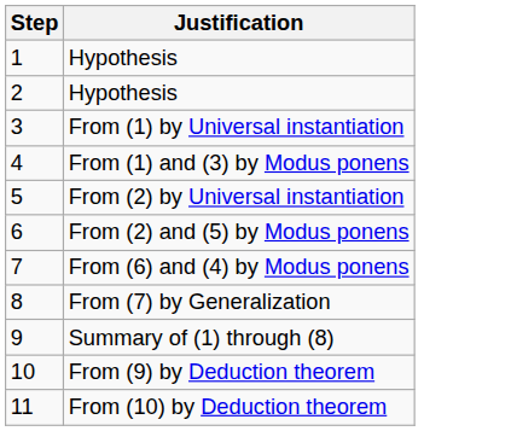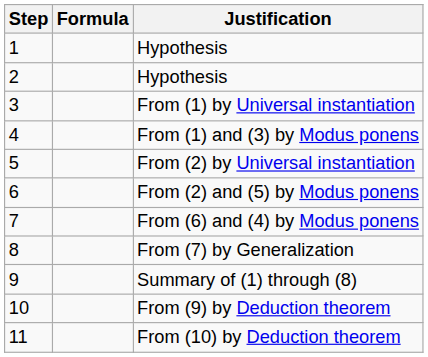 <table class="wikitable">
 <tr>
 <th>Step</th>
+<th>Formula</th>
 <th>Justification</th>
 </tr>
 <tr>
 <td>1</td>
+<td></td>
 <td>Hypothesis</td>
 </tr>
 <tr>
 <td>2</td>
+<td></td>
 <td>Hypothesis</td>
 </tr>
 <tr>
 <td>3</td>
+<td></td>
 <td>From (1) by <a href='#'>Universal instantiation</a></td>
 </tr>
 <tr>
 <td>4</td>
+<td></td>
 <td>From (1) and (3) by <a href='#'>Modus ponens</a></td>
 </tr>
 <tr>
 <td>5</td>
+<td></td>
 <td>From (2) by <a href='#'>Universal instantiation</a></td>
 </tr>
 <tr>
 <td>6</td>
+<td></td>
 <td>From (2) and (5) by <a href='#'>Modus ponens</a></td>
 </tr>
 <tr>
 <td>7</td>
+<td></td>
 <td>From (6) and (4) by <a href='#'>Modus ponens</a></td>
 </tr>
 <tr>
 <td>8</td>
+<td></td>
 <td>From (7) by Generalization</td>
 </tr>
 <tr>
 <td>9</td>
+<td></td>
 <td>Summary of (1) through (8)</td>
 </tr>
 <tr>
 <td>10</td>
+<td></td>
 <td>From (9) by <a href='#'>Deduction theorem</a></td>
 </tr>
 <tr>
 <td>11</td>
+<td></td>
 <td>From (10) by <a href='#'>Deduction theorem</a></td>
 </tr>
 </table>
